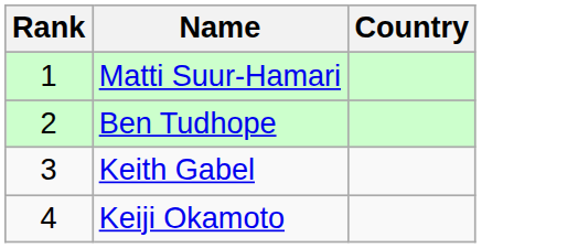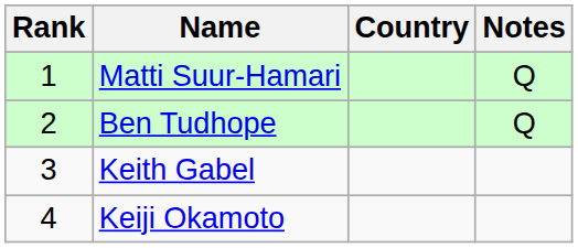 <table class="wikitable" style="text-align:center;">
 <tr>
 <th>Rank</th>
 <th>Name</th>
 <th>Country</th>
+<th>Notes</th>
 </tr>
 <tr bgcolor=ccffcc>
 <td>1</td>
 <td align=left><a href='#'>Matti Suur-Hamari</a></td>
 <td align=left></td>
+<td>Q</td>
 </tr>
 <tr bgcolor=ccffcc>
 <td>2</td>
 <td align=left><a href='#'>Ben Tudhope</a></td>
 <td align=left></td>
+<td>Q</td>
 </tr>
 <tr>
 <td>3</td>
 <td align=left><a href='#'>Keith Gabel</a></td>
 <td align=left></td>
+<td></td>
 </tr>
 <tr>
 <td>4</td>
 <td align=left><a href='#'>Keiji Okamoto</a></td>
 <td align=left></td>
+<td></td>
 </tr>
 </table>
